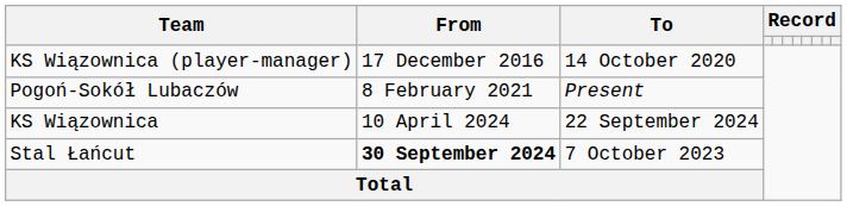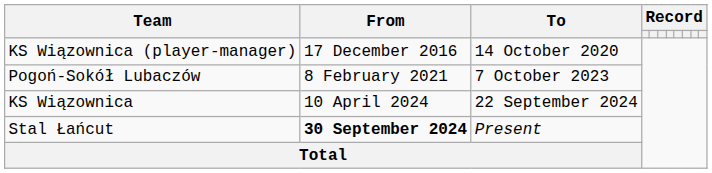 <table class="wikitable" style="text-align: center;">
 <tr>
 <th rowspan="2">Team</th>
 <th rowspan="2">From</th>
 <th rowspan="2">To</th>
 <th colspan="8">Record</th>
 </tr>
 <tr>
 <th></th>
 <th></th>
 <th></th>
 <th></th>
 <th></th>
 <th></th>
 <th></th>
 <th></th>
 </tr>
 <tr>
 <td align=left>KS Wiązownica (player-manager)</td>
 <td align=left>17 December 2016</td>
 <td align=left>14 October 2020<br></td>
 </tr>
 <tr>
 <td align=left>Pogoń-Sokół Lubaczów</td>
 <td align=left>8 February 2021</td>
-<td align=left><em>Present</em><br></td>
+<td align=left>7 October 2023<br></td>
 </tr>
 <tr>
 <td align=left>KS Wiązownica</td>
 <td align=left>10 April 2024</td>
 <td align=left>22 September 2024<br></td>
 </tr>
 <tr>
 <td align=left>Stal Łańcut</td>
 <td align=left><strong>30 September 2024</strong></td>
-<td align=left>7 October 2023<br></td>
+<td align=left><em>Present</em><br></td>
 </tr>
 <tr>
 <th colspan="3">Total<br></th>
 </tr>
 </table>
